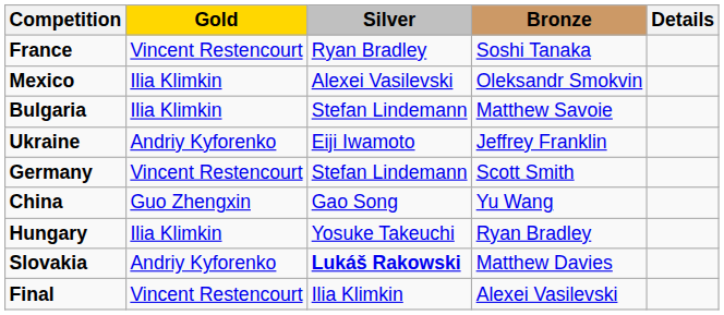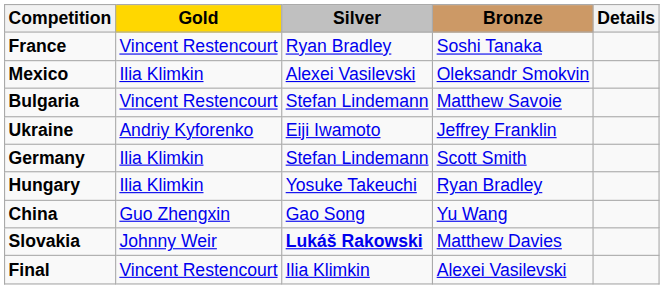 <table class="wikitable">
 <tr>
 <th>Competition</th>
 <td align=center bgcolor=gold><strong>Gold</strong></td>
 <td align=center bgcolor=silver><strong>Silver</strong></td>
 <td align=center bgcolor=cc9966><strong>Bronze</strong></td>
 <th>Details</th>
 </tr>
 <tr>
 <td><strong>France</strong></td>
 <td> <a href='#'>Vincent Restencourt</a></td>
 <td> <a href='#'>Ryan Bradley</a></td>
 <td> <a href='#'>Soshi Tanaka</a></td>
 <td></td>
 </tr>
 <tr>
 <td><strong>Mexico</strong></td>
 <td> <a href='#'>Ilia Klimkin</a></td>
 <td> <a href='#'>Alexei Vasilevski</a></td>
 <td> <a href='#'>Oleksandr Smokvin</a></td>
 <td></td>
 </tr>
 <tr>
 <td><strong>Bulgaria</strong></td>
-<td> <a href='#'>Ilia Klimkin</a></td>
+<td> <a href='#'>Vincent Restencourt</a></td>
 <td> <a href='#'>Stefan Lindemann</a></td>
 <td> <a href='#'>Matthew Savoie</a></td>
 <td></td>
 </tr>
 <tr>
 <td><strong>Ukraine</strong></td>
 <td> <a href='#'>Andriy Kyforenko</a></td>
 <td> <a href='#'>Eiji Iwamoto</a></td>
 <td> <a href='#'>Jeffrey Franklin</a></td>
 <td></td>
 </tr>
 <tr>
 <td><strong>Germany</strong></td>
-<td> <a href='#'>Vincent Restencourt</a></td>
+<td> <a href='#'>Ilia Klimkin</a></td>
 <td> <a href='#'>Stefan Lindemann</a></td>
 <td> <a href='#'>Scott Smith</a></td>
+<td></td>
+</tr>
+<tr>
+<td><strong>Hungary</strong></td>
+<td> <a href='#'>Ilia Klimkin</a></td>
+<td> <a href='#'>Yosuke Takeuchi</a></td>
+<td> <a href='#'>Ryan Bradley</a></td>
 <td></td>
 </tr>
 <tr>
 <td><strong>China</strong></td>
 <td> <a href='#'>Guo Zhengxin</a></td>
 <td> <a href='#'>Gao Song</a></td>
 <td> <a href='#'>Yu Wang</a></td>
 <td></td>
 </tr>
 <tr>
-<td><strong>Hungary</strong></td>
-<td> <a href='#'>Ilia Klimkin</a></td>
-<td> <a href='#'>Yosuke Takeuchi</a></td>
-<td> <a href='#'>Ryan Bradley</a></td>
-<td></td>
-</tr>
-<tr>
 <td><strong>Slovakia</strong></td>
-<td> <a href='#'>Andriy Kyforenko</a></td>
+<td> <a href='#'>Johnny Weir</a></td>
 <td><strong> <a href='#'>Lukáš Rakowski</a></strong></td>
 <td> <a href='#'>Matthew Davies</a></td>
 <td></td>
 </tr>
 <tr>
 <td><strong>Final</strong></td>
 <td> <a href='#'>Vincent Restencourt</a></td>
 <td> <a href='#'>Ilia Klimkin</a></td>
 <td> <a href='#'>Alexei Vasilevski</a></td>
 <td></td>
 </tr>
 </table>
